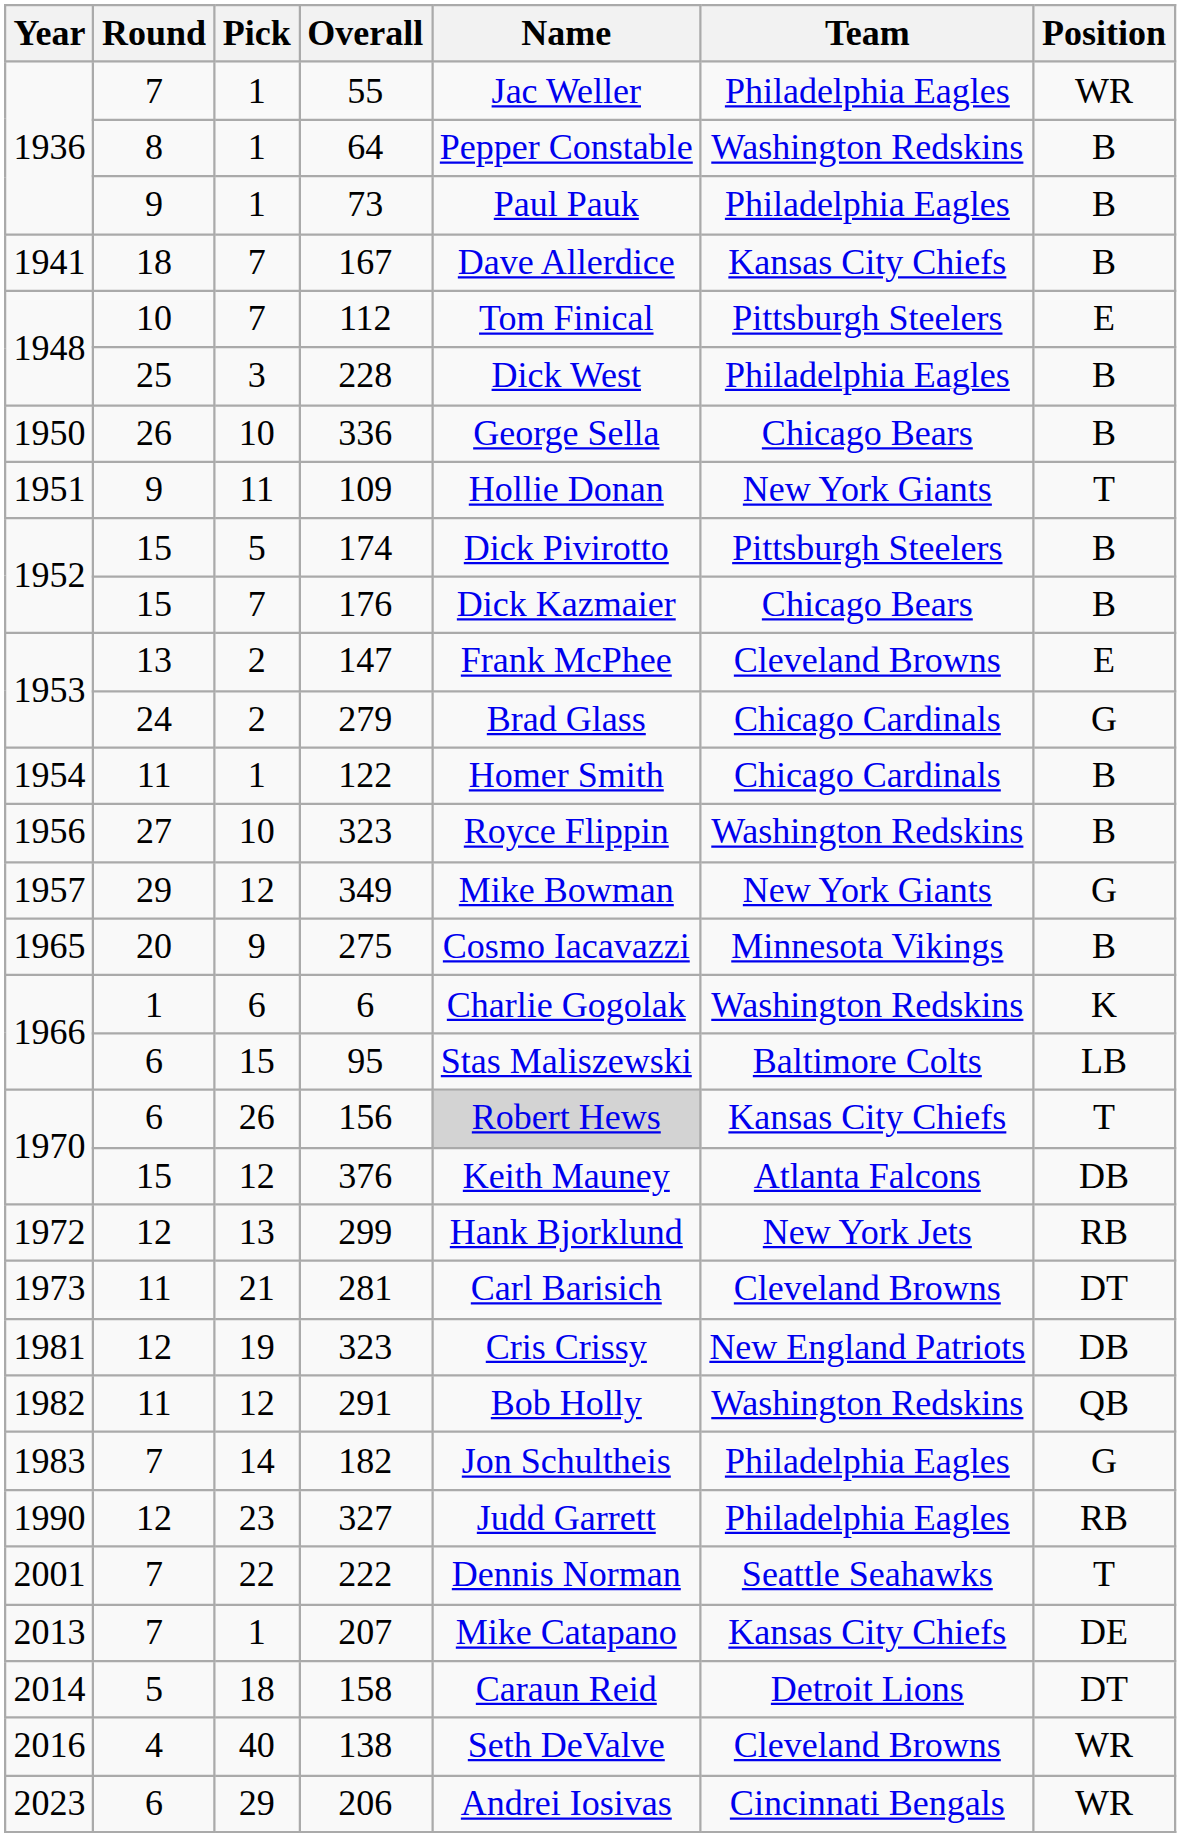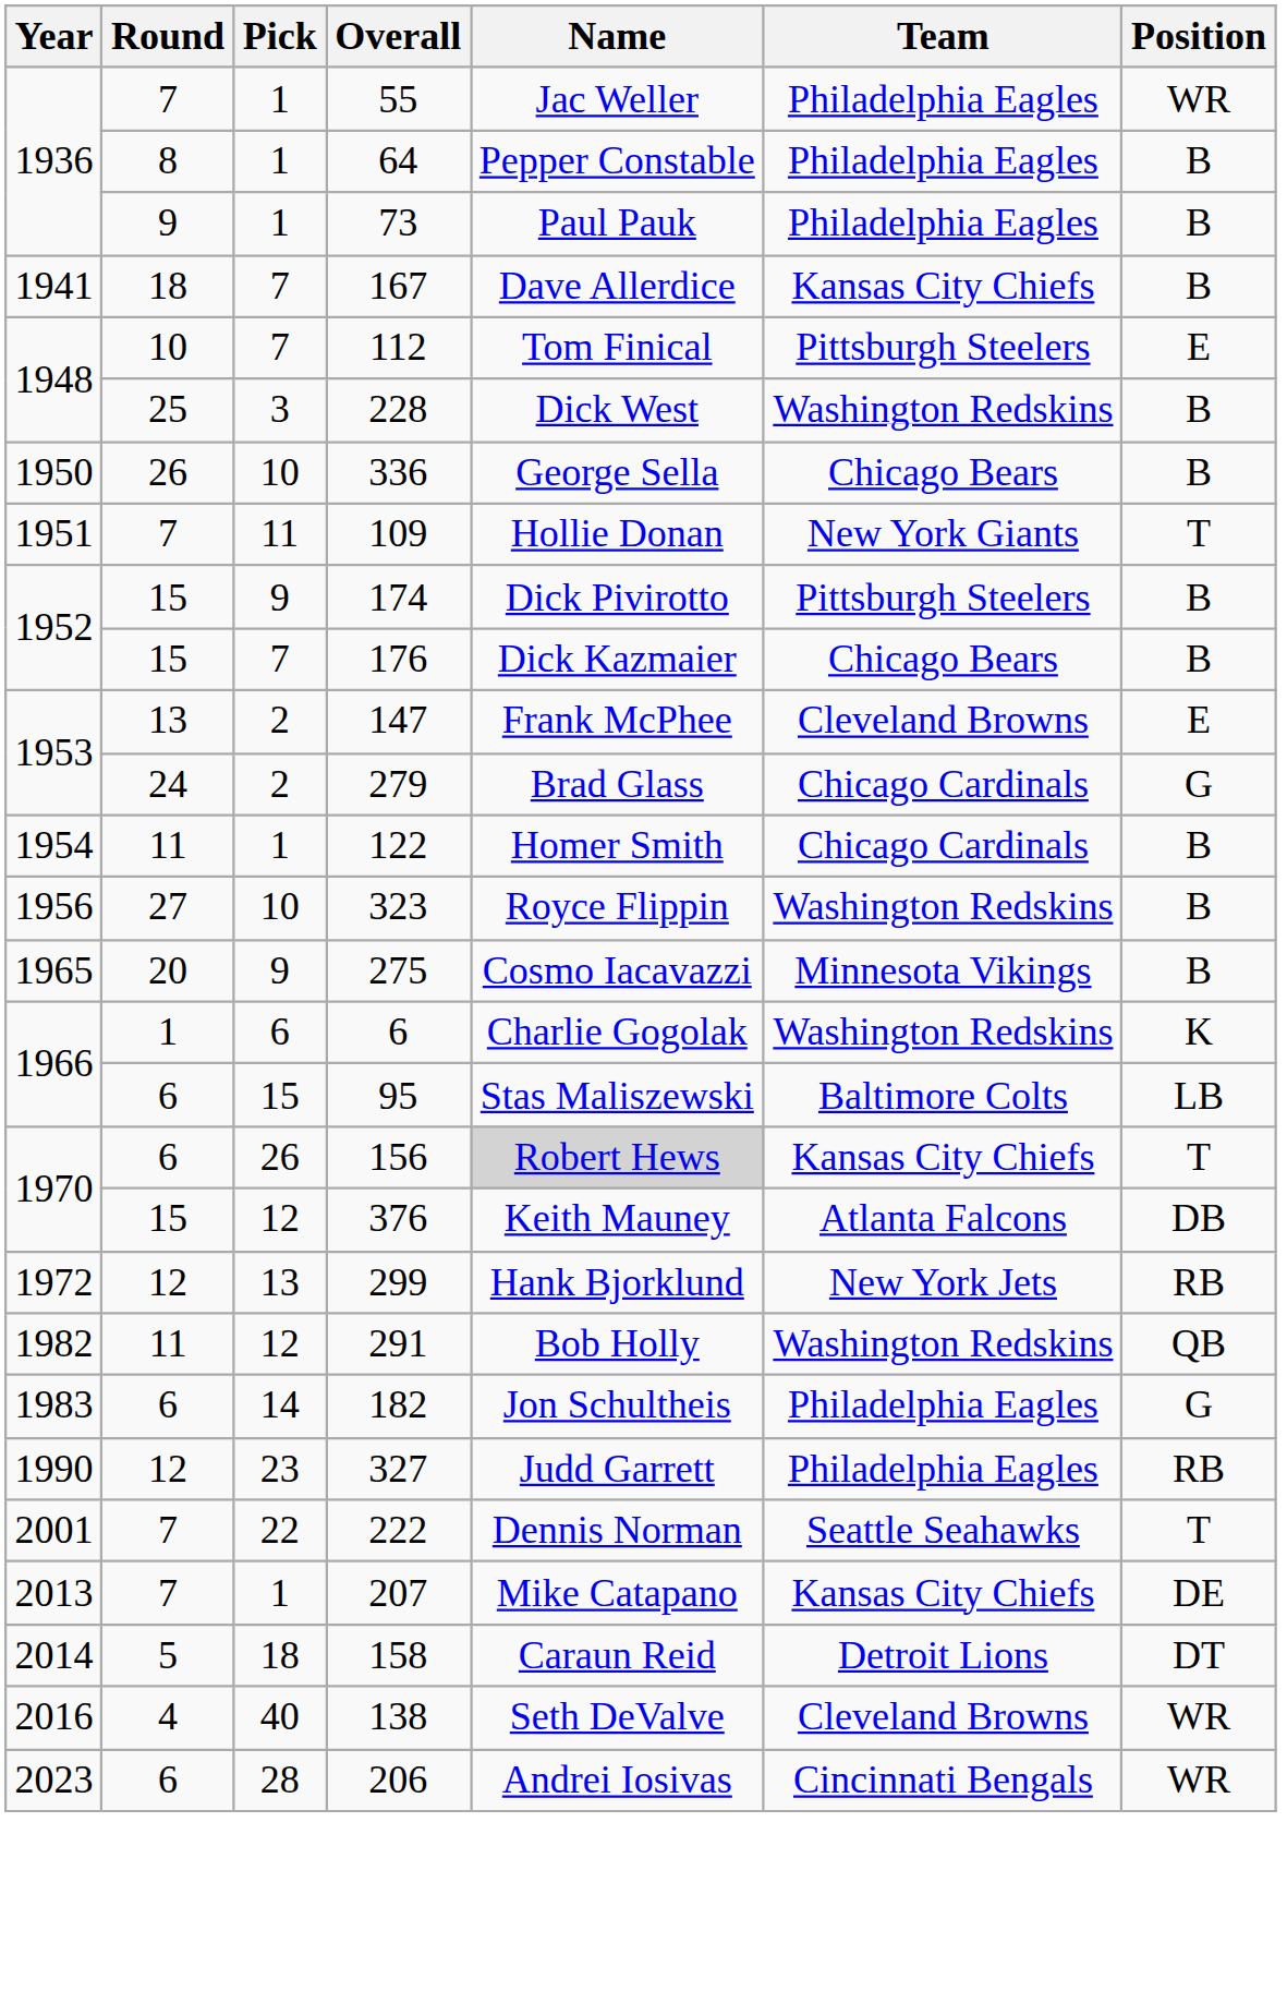 <table class="wikitable sortable" style="text-align: center;">
 <tr>
 <th>Year</th>
 <th>Round</th>
 <th>Pick</th>
 <th>Overall</th>
 <th>Name</th>
 <th>Team</th>
 <th>Position</th>
 </tr>
 <tr>
 <td rowspan="3">1936</td>
 <td>7</td>
 <td>1</td>
 <td>55</td>
 <td><a href='#'>Jac Weller</a></td>
 <td><a href='#'>Philadelphia Eagles</a></td>
 <td>WR</td>
 </tr>
 <tr>
 <td>8</td>
 <td>1</td>
 <td>64</td>
 <td><a href='#'>Pepper Constable</a></td>
-<td><a href='#'>Washington Redskins</a></td>
+<td><a href='#'>Philadelphia Eagles</a></td>
 <td>B</td>
 </tr>
 <tr>
 <td>9</td>
 <td>1</td>
 <td>73</td>
 <td><a href='#'>Paul Pauk</a></td>
 <td><a href='#'>Philadelphia Eagles</a></td>
 <td>B</td>
 </tr>
 <tr>
 <td>1941</td>
 <td>18</td>
 <td>7</td>
 <td>167</td>
 <td><a href='#'>Dave Allerdice</a></td>
 <td><a href='#'>Kansas City Chiefs</a></td>
 <td>B</td>
 </tr>
 <tr>
 <td rowspan="2">1948</td>
 <td>10</td>
 <td>7</td>
 <td>112</td>
 <td><a href='#'>Tom Finical</a></td>
 <td><a href='#'>Pittsburgh Steelers</a></td>
 <td>E</td>
 </tr>
 <tr>
 <td>25</td>
 <td>3</td>
 <td>228</td>
 <td><a href='#'>Dick West</a></td>
-<td><a href='#'>Philadelphia Eagles</a></td>
+<td><a href='#'>Washington Redskins</a></td>
 <td>B</td>
 </tr>
 <tr>
 <td>1950</td>
 <td>26</td>
 <td>10</td>
 <td>336</td>
 <td><a href='#'>George Sella</a></td>
 <td><a href='#'>Chicago Bears</a></td>
 <td>B</td>
 </tr>
 <tr>
 <td>1951</td>
-<td>9</td>
+<td>7</td>
 <td>11</td>
 <td>109</td>
 <td><a href='#'>Hollie Donan</a></td>
 <td><a href='#'>New York Giants</a></td>
 <td>T</td>
 </tr>
 <tr>
 <td rowspan="2">1952</td>
 <td>15</td>
-<td>5</td>
+<td>9</td>
 <td>174</td>
 <td><a href='#'>Dick Pivirotto</a></td>
 <td><a href='#'>Pittsburgh Steelers</a></td>
 <td>B</td>
 </tr>
 <tr>
 <td>15</td>
 <td>7</td>
 <td>176</td>
 <td><a href='#'>Dick Kazmaier</a></td>
 <td><a href='#'>Chicago Bears</a></td>
 <td>B</td>
 </tr>
 <tr>
 <td rowspan="2">1953</td>
 <td>13</td>
 <td>2</td>
 <td>147</td>
 <td><a href='#'>Frank McPhee</a></td>
 <td><a href='#'>Cleveland Browns</a></td>
 <td>E</td>
 </tr>
 <tr>
 <td>24</td>
 <td>2</td>
 <td>279</td>
 <td><a href='#'>Brad Glass</a></td>
 <td><a href='#'>Chicago Cardinals</a></td>
 <td>G</td>
 </tr>
 <tr>
 <td>1954</td>
 <td>11</td>
 <td>1</td>
 <td>122</td>
 <td><a href='#'>Homer Smith</a></td>
 <td><a href='#'>Chicago Cardinals</a></td>
 <td>B</td>
 </tr>
 <tr>
 <td>1956</td>
 <td>27</td>
 <td>10</td>
 <td>323</td>
 <td><a href='#'>Royce Flippin</a></td>
 <td><a href='#'>Washington Redskins</a></td>
 <td>B</td>
-</tr>
-<tr>
-<td>1957</td>
-<td>29</td>
-<td>12</td>
-<td>349</td>
-<td><a href='#'>Mike Bowman</a></td>
-<td><a href='#'>New York Giants</a></td>
-<td>G</td>
 </tr>
 <tr>
 <td>1965</td>
 <td>20</td>
 <td>9</td>
 <td>275</td>
 <td><a href='#'>Cosmo Iacavazzi</a></td>
 <td><a href='#'>Minnesota Vikings</a></td>
 <td>B</td>
 </tr>
 <tr>
 <td rowspan="2">1966</td>
 <td>1</td>
 <td>6</td>
 <td>6</td>
 <td><a href='#'>Charlie Gogolak</a></td>
 <td><a href='#'>Washington Redskins</a></td>
 <td>K</td>
 </tr>
 <tr>
 <td>6</td>
 <td>15</td>
 <td>95</td>
 <td><a href='#'>Stas Maliszewski</a></td>
 <td><a href='#'>Baltimore Colts</a></td>
 <td>LB</td>
 </tr>
 <tr>
 <td rowspan="2">1970</td>
 <td>6</td>
 <td>26</td>
 <td>156</td>
 <td style="background: lightgrey;"><a href='#'>Robert Hews</a></td>
 <td><a href='#'>Kansas City Chiefs</a></td>
 <td>T</td>
 </tr>
 <tr>
 <td>15</td>
 <td>12</td>
 <td>376</td>
 <td><a href='#'>Keith Mauney</a></td>
 <td><a href='#'>Atlanta Falcons</a></td>
 <td>DB</td>
 </tr>
 <tr>
 <td>1972</td>
 <td>12</td>
 <td>13</td>
 <td>299</td>
 <td><a href='#'>Hank Bjorklund</a></td>
 <td><a href='#'>New York Jets</a></td>
 <td>RB</td>
 </tr>
 <tr>
-<td>1973</td>
-<td>11</td>
-<td>21</td>
-<td>281</td>
-<td><a href='#'>Carl Barisich</a></td>
-<td><a href='#'>Cleveland Browns</a></td>
-<td>DT</td>
-</tr>
-<tr>
-<td>1981</td>
-<td>12</td>
-<td>19</td>
-<td>323</td>
-<td><a href='#'>Cris Crissy</a></td>
-<td><a href='#'>New England Patriots</a></td>
-<td>DB</td>
-</tr>
-<tr>
 <td>1982</td>
 <td>11</td>
 <td>12</td>
 <td>291</td>
 <td><a href='#'>Bob Holly</a></td>
 <td><a href='#'>Washington Redskins</a></td>
 <td>QB</td>
 </tr>
 <tr>
 <td>1983</td>
-<td>7</td>
+<td>6</td>
 <td>14</td>
 <td>182</td>
 <td><a href='#'>Jon Schultheis</a></td>
 <td><a href='#'>Philadelphia Eagles</a></td>
 <td>G</td>
 </tr>
 <tr>
 <td>1990</td>
 <td>12</td>
 <td>23</td>
 <td>327</td>
 <td><a href='#'>Judd Garrett</a></td>
 <td><a href='#'>Philadelphia Eagles</a></td>
 <td>RB</td>
 </tr>
 <tr>
 <td>2001</td>
 <td>7</td>
 <td>22</td>
 <td>222</td>
 <td><a href='#'>Dennis Norman</a></td>
 <td><a href='#'>Seattle Seahawks</a></td>
 <td>T</td>
 </tr>
 <tr>
 <td>2013</td>
 <td>7</td>
 <td>1</td>
 <td>207</td>
 <td><a href='#'>Mike Catapano</a></td>
 <td><a href='#'>Kansas City Chiefs</a></td>
 <td>DE</td>
 </tr>
 <tr>
 <td>2014</td>
 <td>5</td>
 <td>18</td>
 <td>158</td>
 <td><a href='#'>Caraun Reid</a></td>
 <td><a href='#'>Detroit Lions</a></td>
 <td>DT</td>
 </tr>
 <tr>
 <td>2016</td>
 <td>4</td>
 <td>40</td>
 <td>138</td>
 <td><a href='#'>Seth DeValve</a></td>
 <td><a href='#'>Cleveland Browns</a></td>
 <td>WR</td>
 </tr>
 <tr>
 <td>2023</td>
 <td>6</td>
-<td>29</td>
+<td>28</td>
 <td>206</td>
 <td><a href='#'>Andrei Iosivas</a></td>
 <td><a href='#'>Cincinnati Bengals</a></td>
 <td>WR</td>
 </tr>
 <tr>
 </tr>
 </table>
